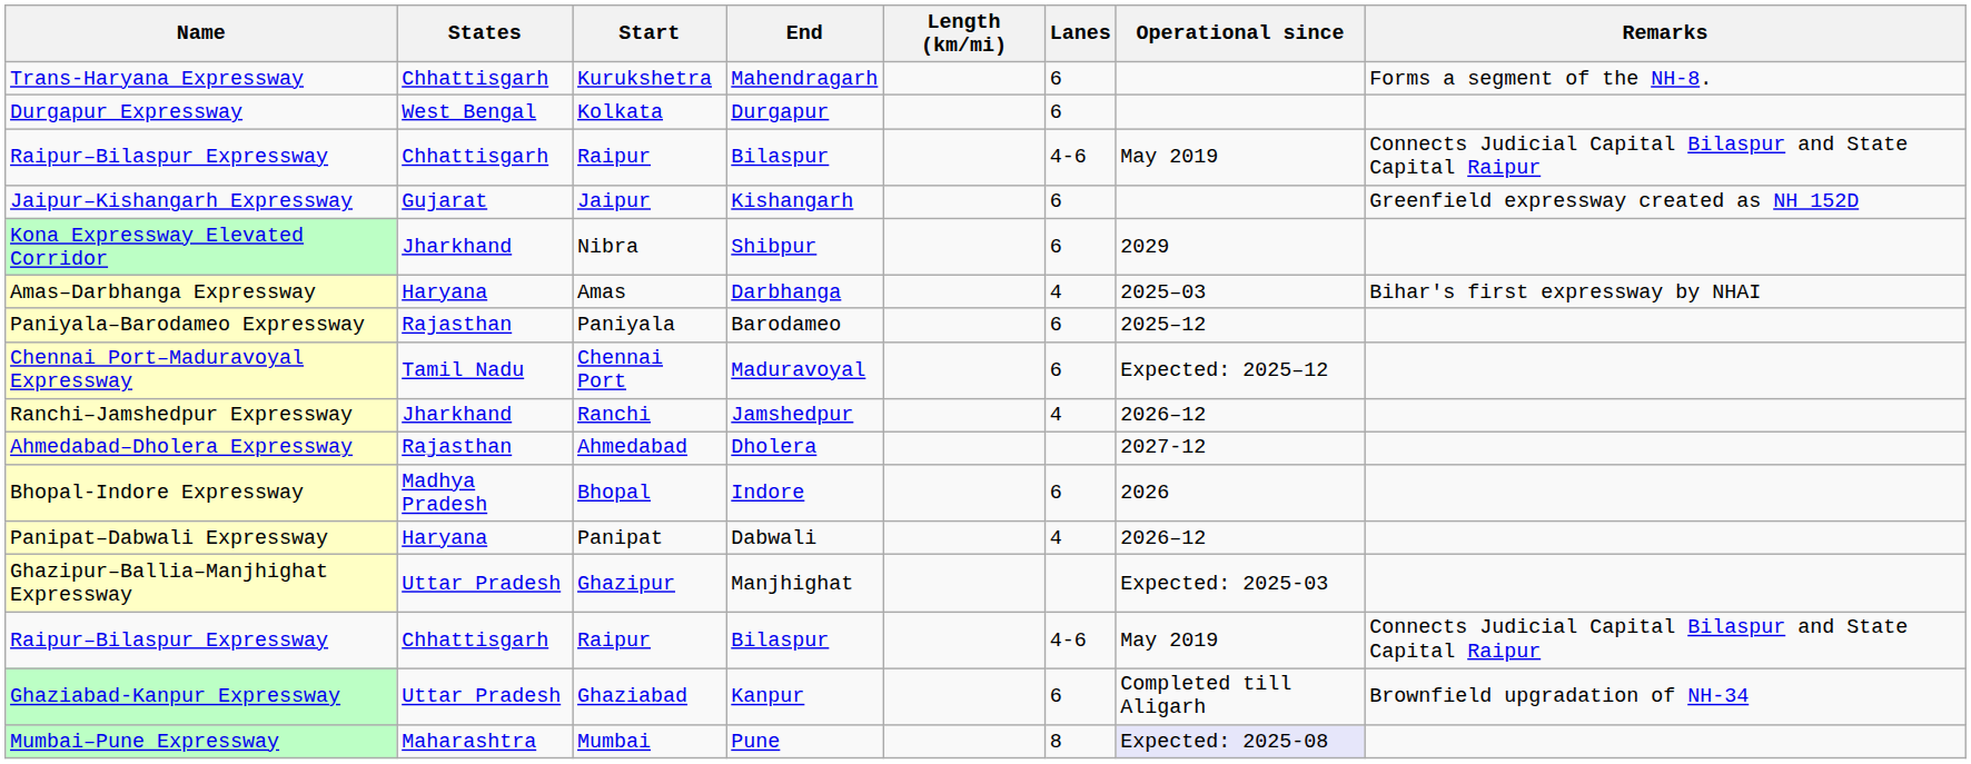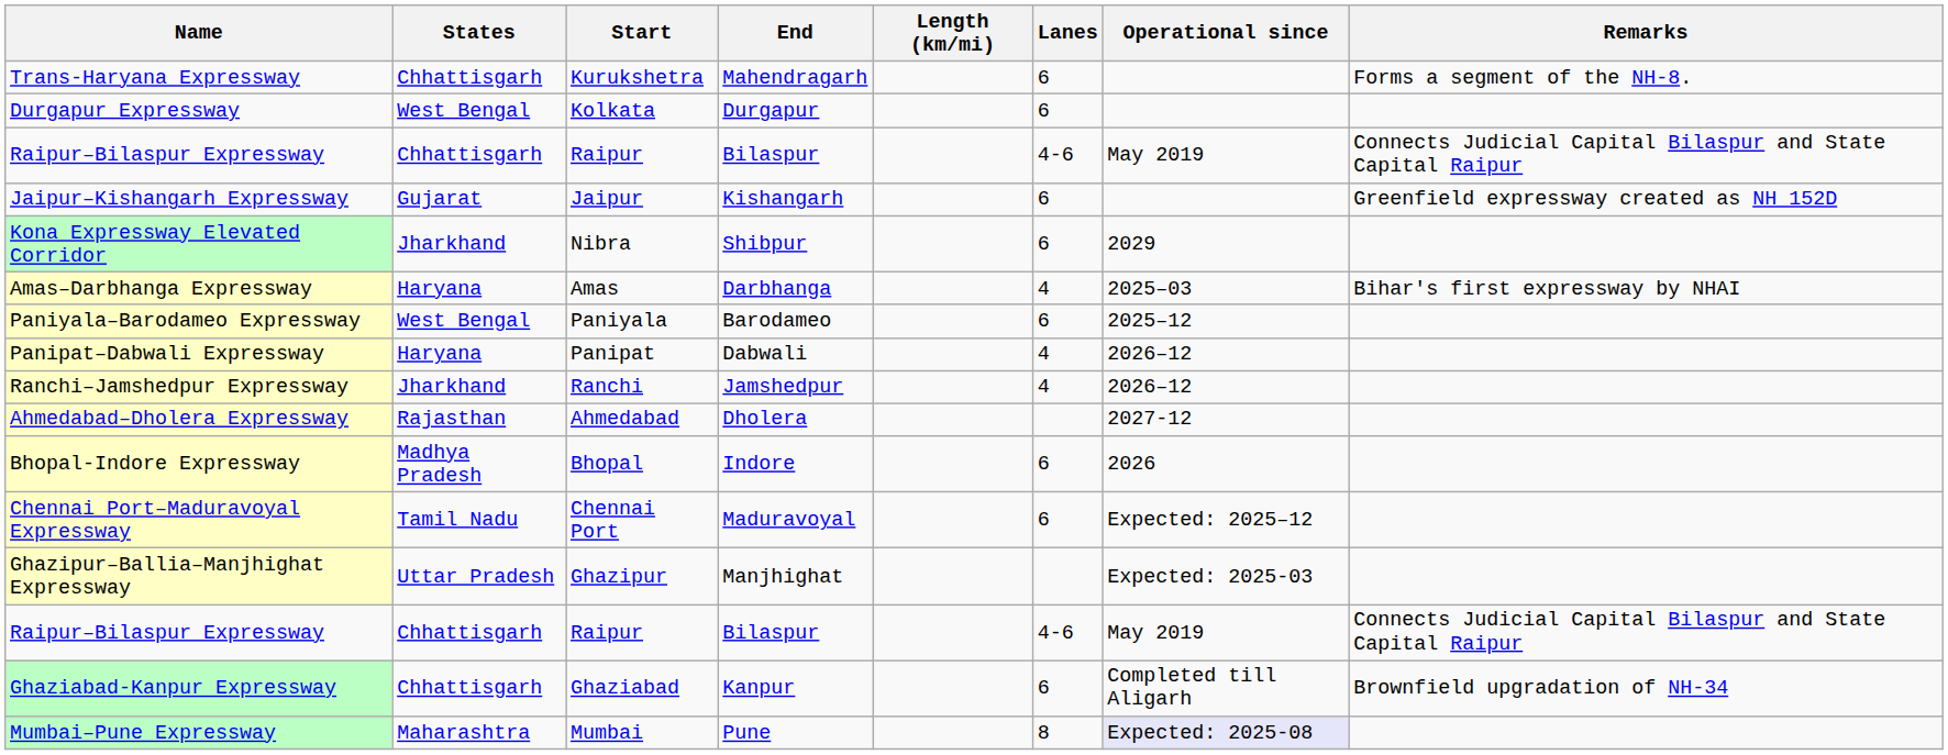 <table class="wikitable sortable collapsible static-row-numbers">
 <tr>
 <th>Name</th>
 <th>States</th>
 <th>Start</th>
 <th>End</th>
 <th data-sort-type="number">Length (km/mi)</th>
 <th>Lanes</th>
 <th>Operational since</th>
 <th class=unsortable>Remarks</th>
 </tr>
 <tr>
 <td><a href='#'>Trans-Haryana Expressway</a></td>
 <td><a href='#'>Chhattisgarh</a></td>
 <td><a href='#'>Kurukshetra</a></td>
 <td><a href='#'>Mahendragarh</a></td>
 <td></td>
 <td>6</td>
 <td></td>
 <td>Forms a segment of the <a href='#'>NH-8</a>.</td>
 </tr>
 <tr>
 <td><a href='#'>Durgapur Expressway</a></td>
 <td><a href='#'>West Bengal</a></td>
 <td><a href='#'>Kolkata</a></td>
 <td><a href='#'>Durgapur</a></td>
 <td></td>
 <td>6</td>
 <td></td>
 <td></td>
 </tr>
 <tr>
 <td><a href='#'>Raipur–Bilaspur Expressway</a></td>
 <td><a href='#'>Chhattisgarh</a></td>
 <td><a href='#'>Raipur</a></td>
 <td><a href='#'>Bilaspur</a></td>
 <td></td>
 <td>4-6</td>
 <td>May 2019</td>
 <td>Connects Judicial Capital <a href='#'>Bilaspur</a> and State Capital <a href='#'>Raipur</a></td>
 </tr>
 <tr>
 <td><a href='#'>Jaipur–Kishangarh Expressway</a></td>
 <td><a href='#'>Gujarat</a></td>
 <td><a href='#'>Jaipur</a></td>
 <td><a href='#'>Kishangarh</a></td>
 <td></td>
 <td>6</td>
 <td></td>
 <td>Greenfield expressway created as <a href='#'>NH 152D</a></td>
 </tr>
 <tr>
 <td style="background-color: #bcffc5;"><a href='#'>Kona Expressway Elevated Corridor</a></td>
 <td><a href='#'>Jharkhand</a></td>
 <td>Nibra</td>
 <td><a href='#'>Shibpur</a></td>
 <td></td>
 <td>6</td>
 <td>2029</td>
 <td></td>
 </tr>
 <tr>
 <td style="background-color: #ffffc5;">Amas–Darbhanga Expressway</td>
 <td><a href='#'>Haryana</a></td>
 <td>Amas</td>
 <td><a href='#'>Darbhanga</a></td>
 <td></td>
 <td>4</td>
 <td>2025–03</td>
 <td>Bihar's first expressway by NHAI</td>
 </tr>
 <tr>
 <td style="background-color: #ffffc5;">Paniyala–Barodameo Expressway</td>
-<td><a href='#'>Rajasthan</a></td>
+<td><a href='#'>West Bengal</a></td>
 <td>Paniyala</td>
 <td>Barodameo</td>
 <td></td>
 <td>6</td>
 <td>2025–12</td>
 <td></td>
 </tr>
 <tr>
-<td style="background-color: #ffffc5;"><a href='#'>Chennai Port–Maduravoyal Expressway</a></td>
-<td><a href='#'>Tamil Nadu</a></td>
-<td><a href='#'>Chennai Port</a></td>
-<td><a href='#'>Maduravoyal</a></td>
+<td style="background-color: #ffffc5;">Panipat–Dabwali Expressway</td>
+<td><a href='#'>Haryana</a></td>
+<td>Panipat</td>
+<td>Dabwali</td>
 <td></td>
-<td>6</td>
-<td>Expected: 2025–12</td>
+<td>4</td>
+<td>2026–12</td>
 <td></td>
 </tr>
 <tr>
 <td style="background-color: #ffffc5;">Ranchi–Jamshedpur Expressway</td>
 <td><a href='#'>Jharkhand</a></td>
 <td><a href='#'>Ranchi</a></td>
 <td><a href='#'>Jamshedpur</a></td>
 <td></td>
 <td>4</td>
 <td>2026–12</td>
 <td></td>
 </tr>
 <tr>
 <td style="background-color: #ffffc5;"><a href='#'>Ahmedabad–Dholera Expressway</a></td>
 <td><a href='#'>Rajasthan</a></td>
 <td><a href='#'>Ahmedabad</a></td>
 <td><a href='#'>Dholera</a></td>
 <td></td>
 <td></td>
 <td>2027-12</td>
 <td></td>
 </tr>
 <tr>
 <td style="background-color: #ffffc5;">Bhopal-Indore Expressway</td>
 <td><a href='#'>Madhya Pradesh</a></td>
 <td><a href='#'>Bhopal</a></td>
 <td><a href='#'>Indore</a></td>
 <td></td>
 <td>6</td>
 <td>2026</td>
 <td></td>
 </tr>
 <tr>
-<td style="background-color: #ffffc5;">Panipat–Dabwali Expressway</td>
-<td><a href='#'>Haryana</a></td>
-<td>Panipat</td>
-<td>Dabwali</td>
+<td style="background-color: #ffffc5;"><a href='#'>Chennai Port–Maduravoyal Expressway</a></td>
+<td><a href='#'>Tamil Nadu</a></td>
+<td><a href='#'>Chennai Port</a></td>
+<td><a href='#'>Maduravoyal</a></td>
 <td></td>
-<td>4</td>
-<td>2026–12</td>
+<td>6</td>
+<td>Expected: 2025–12</td>
 <td></td>
 </tr>
 <tr>
 <td style="background-color: #ffffc5;">Ghazipur–Ballia–Manjhighat Expressway</td>
 <td><a href='#'>Uttar Pradesh</a></td>
 <td><a href='#'>Ghazipur</a></td>
 <td>Manjhighat</td>
 <td></td>
 <td></td>
 <td>Expected: 2025-03</td>
 <td></td>
 </tr>
 <tr>
 <td><a href='#'>Raipur–Bilaspur Expressway</a></td>
 <td><a href='#'>Chhattisgarh</a></td>
 <td><a href='#'>Raipur</a></td>
 <td><a href='#'>Bilaspur</a></td>
 <td></td>
 <td>4-6</td>
 <td>May 2019</td>
 <td>Connects Judicial Capital <a href='#'>Bilaspur</a> and State Capital <a href='#'>Raipur</a></td>
 </tr>
 <tr>
 <td style="background-color: #bcffc5;"><a href='#'>Ghaziabad-Kanpur Expressway</a></td>
-<td><a href='#'>Uttar Pradesh</a></td>
+<td><a href='#'>Chhattisgarh</a></td>
 <td><a href='#'>Ghaziabad</a></td>
 <td><a href='#'>Kanpur</a></td>
 <td></td>
 <td>6</td>
 <td>Completed till Aligarh</td>
 <td>Brownfield upgradation of <a href='#'>NH-34</a></td>
 </tr>
 <tr>
 <td style="background-color: #bcffc5;"><a href='#'>Mumbai–Pune Expressway</a></td>
 <td><a href='#'>Maharashtra</a></td>
 <td><a href='#'>Mumbai</a></td>
 <td><a href='#'>Pune</a></td>
 <td></td>
 <td>8</td>
 <td style="background: lavender;">Expected: 2025-08</td>
 <td></td>
 </tr>
 </table>
